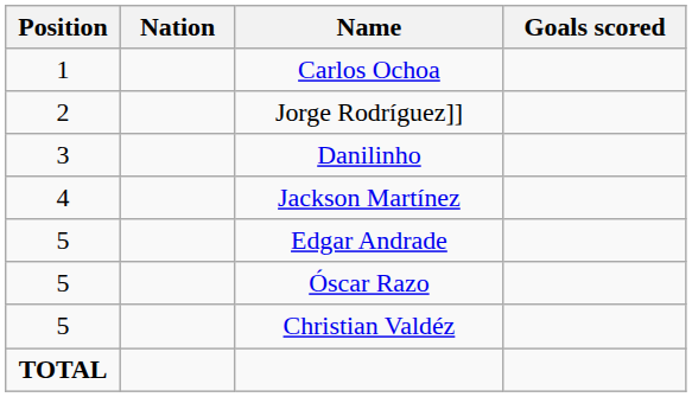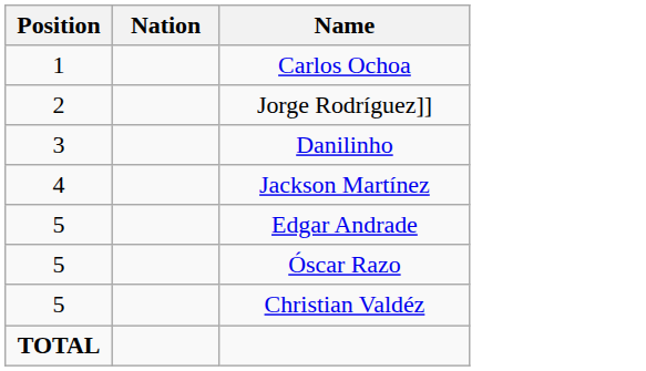 <table class="wikitable" style="font-size: 95%; text-align: center;">
 <tr>
 <th width=60>Position</th>
 <th width=60>Nation</th>
 <th width=150>Name</th>
-<th width=100>Goals scored</th>
 </tr>
 <tr>
 <td>1</td>
 <td></td>
 <td><a href='#'>Carlos Ochoa</a></td>
-<td></td>
 </tr>
 <tr>
 <td>2</td>
 <td></td>
 <td [[Jorge Rodríguez (footballer, born 1985)}>Jorge Rodríguez]]</td>
-<td></td>
 </tr>
 <tr>
 <td>3</td>
 <td></td>
 <td><a href='#'>Danilinho</a></td>
-<td></td>
 </tr>
 <tr>
 <td>4</td>
 <td></td>
 <td><a href='#'>Jackson Martínez</a></td>
-<td></td>
 </tr>
 <tr>
 <td>5</td>
 <td></td>
 <td><a href='#'>Edgar Andrade</a></td>
-<td></td>
 </tr>
 <tr>
 <td>5</td>
 <td></td>
 <td><a href='#'>Óscar Razo</a></td>
-<td></td>
 </tr>
 <tr>
 <td>5</td>
 <td></td>
 <td><a href='#'>Christian Valdéz</a></td>
-<td></td>
 </tr>
 <tr>
 <td><strong>TOTAL</strong></td>
 <td></td>
 <td></td>
-<td></td>
 </tr>
 </table>
